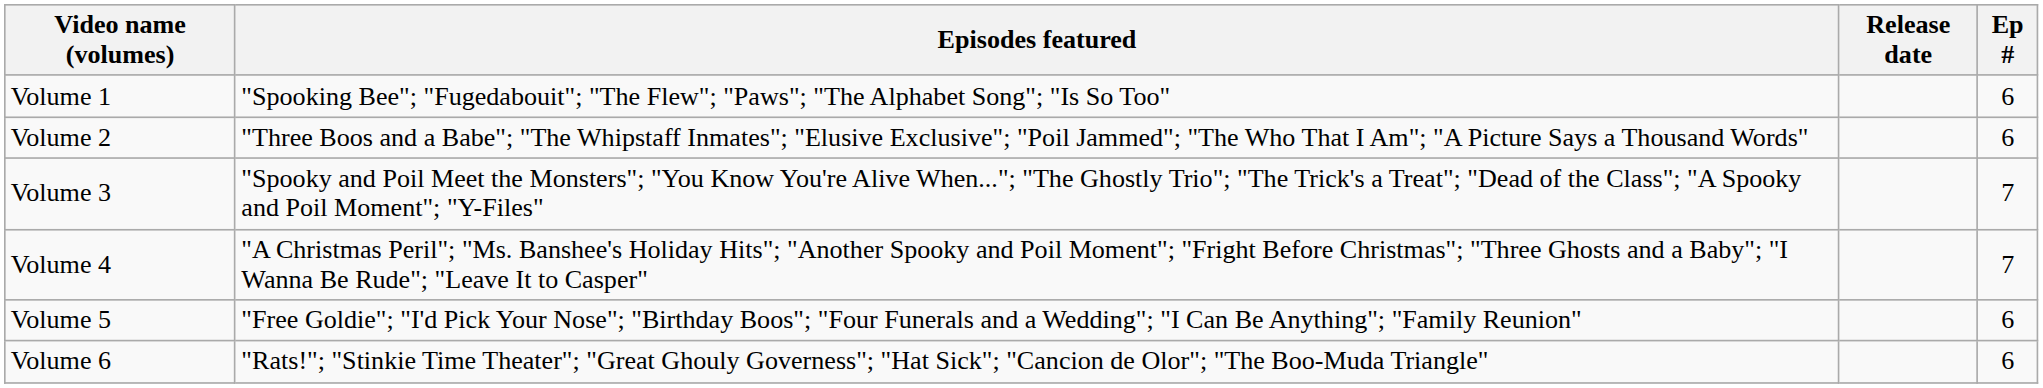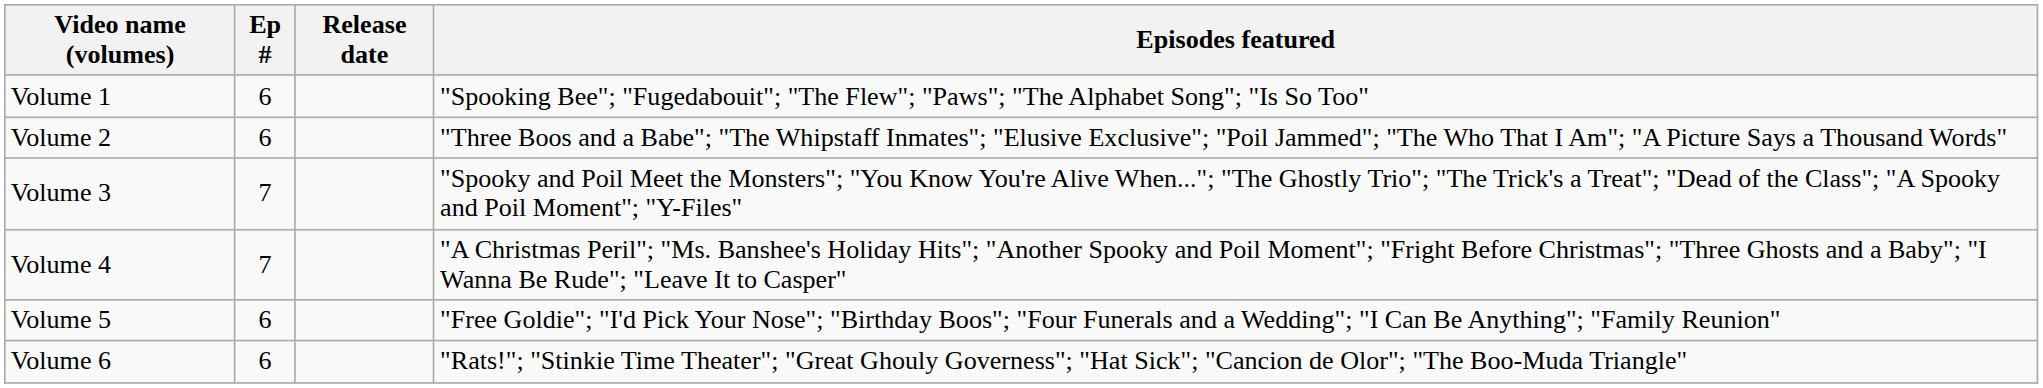 <table class="wikitable">
 <tr>
 <th>Video name (volumes)</th>
+<th>Ep #</th>
+<th>Release date</th>
 <th>Episodes featured</th>
-<th>Release date</th>
-<th>Ep #</th>
 </tr>
 <tr>
 <td>Volume 1</td>
+<td align="center">6</td>
+<td></td>
 <td>"Spooking Bee"; "Fugedabouit"; "The Flew"; "Paws"; "The Alphabet Song"; "Is So Too"</td>
-<td></td>
-<td align="center">6</td>
 </tr>
 <tr>
 <td>Volume 2</td>
+<td align="center">6</td>
+<td></td>
 <td>"Three Boos and a Babe"; "The Whipstaff Inmates"; "Elusive Exclusive"; "Poil Jammed"; "The Who That I Am"; "A Picture Says a Thousand Words"</td>
-<td></td>
-<td align="center">6</td>
 </tr>
 <tr>
 <td>Volume 3</td>
+<td align="center">7</td>
+<td></td>
 <td>"Spooky and Poil Meet the Monsters"; "You Know You're Alive When..."; "The Ghostly Trio"; "The Trick's a Treat"; "Dead of the Class"; "A Spooky and Poil Moment"; "Y-Files"</td>
-<td></td>
-<td align="center">7</td>
 </tr>
 <tr>
 <td>Volume 4</td>
+<td align="center">7</td>
+<td></td>
 <td>"A Christmas Peril"; "Ms. Banshee's Holiday Hits"; "Another Spooky and Poil Moment"; "Fright Before Christmas"; "Three Ghosts and a Baby"; "I Wanna Be Rude"; "Leave It to Casper"</td>
-<td></td>
-<td align="center">7</td>
 </tr>
 <tr>
 <td>Volume 5</td>
+<td align="center">6</td>
+<td></td>
 <td>"Free Goldie"; "I'd Pick Your Nose"; "Birthday Boos"; "Four Funerals and a Wedding"; "I Can Be Anything"; "Family Reunion"</td>
-<td></td>
-<td align="center">6</td>
 </tr>
 <tr>
 <td>Volume 6</td>
+<td align="center">6</td>
+<td></td>
 <td>"Rats!"; "Stinkie Time Theater"; "Great Ghouly Governess"; "Hat Sick"; "Cancion de Olor"; "The Boo-Muda Triangle"</td>
-<td></td>
-<td align="center">6</td>
 </tr>
 </table>
